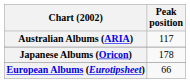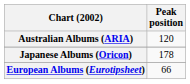 <table class="wikitable sortable plainrowheaders" style="text-align:center;">
 <tr>
 <th scope="col">Chart (2002)</th>
 <th scope="col">Peak<br>position</th>
 </tr>
 <tr>
 <th scope="row">Australian Albums (<a href='#'>ARIA</a>)</th>
-<td align="center">117</td>
+<td align="center">120</td>
 </tr>
 <tr>
 </tr>
 <tr>
 </tr>
 <tr>
 </tr>
 <tr>
 </tr>
 <tr>
 </tr>
 <tr>
 </tr>
 <tr>
 </tr>
 <tr>
 </tr>
 <tr>
 <th scope="row">Japanese Albums (<a href='#'>Oricon</a>)</th>
 <td>178</td>
 </tr>
 <tr>
 </tr>
 <tr>
 </tr>
 <tr>
 </tr>
 <tr>
 </tr>
 <tr>
 </tr>
 <tr>
 <th scope="row"><a href='#'>European Albums</a> (<em><a href='#'>Eurotipsheet</a></em>)</th>
 <td style="text-align:center;">66</td>
 </tr>
 </table>
